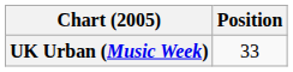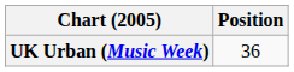 <table class="wikitable plainrowheaders" style="text-align:center">
 <tr>
 <th scope="col">Chart (2005)</th>
 <th scope="col">Position</th>
 </tr>
 <tr>
 <th scope="row">UK Urban (<em><a href='#'>Music Week</a></em>)</th>
-<td>33</td>
+<td>36</td>
 </tr>
 </table>
